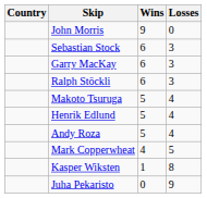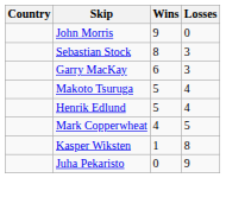 <table class="wikitable">
 <tr>
 <th>Country</th>
 <th>Skip</th>
 <th>Wins</th>
 <th>Losses</th>
 </tr>
 <tr>
 <td></td>
 <td><a href='#'>John Morris</a></td>
 <td>9</td>
 <td>0</td>
 </tr>
 <tr>
 <td></td>
 <td><a href='#'>Sebastian Stock</a></td>
-<td>6</td>
+<td>8</td>
 <td>3</td>
 </tr>
 <tr>
 <td></td>
 <td><a href='#'>Garry MacKay</a></td>
-<td>6</td>
-<td>3</td>
-</tr>
-<tr>
-<td></td>
-<td><a href='#'>Ralph Stöckli</a></td>
 <td>6</td>
 <td>3</td>
 </tr>
 <tr>
 <td></td>
 <td><a href='#'>Makoto Tsuruga</a></td>
 <td>5</td>
 <td>4</td>
 </tr>
 <tr>
 <td></td>
 <td><a href='#'>Henrik Edlund</a></td>
-<td>5</td>
-<td>4</td>
-</tr>
-<tr>
-<td></td>
-<td><a href='#'>Andy Roza</a></td>
 <td>5</td>
 <td>4</td>
 </tr>
 <tr>
 <td></td>
 <td><a href='#'>Mark Copperwheat</a></td>
 <td>4</td>
 <td>5</td>
 </tr>
 <tr>
 <td></td>
 <td><a href='#'>Kasper Wiksten</a></td>
 <td>1</td>
 <td>8</td>
 </tr>
 <tr>
 <td></td>
 <td><a href='#'>Juha Pekaristo</a></td>
 <td>0</td>
 <td>9</td>
 </tr>
 </table>
